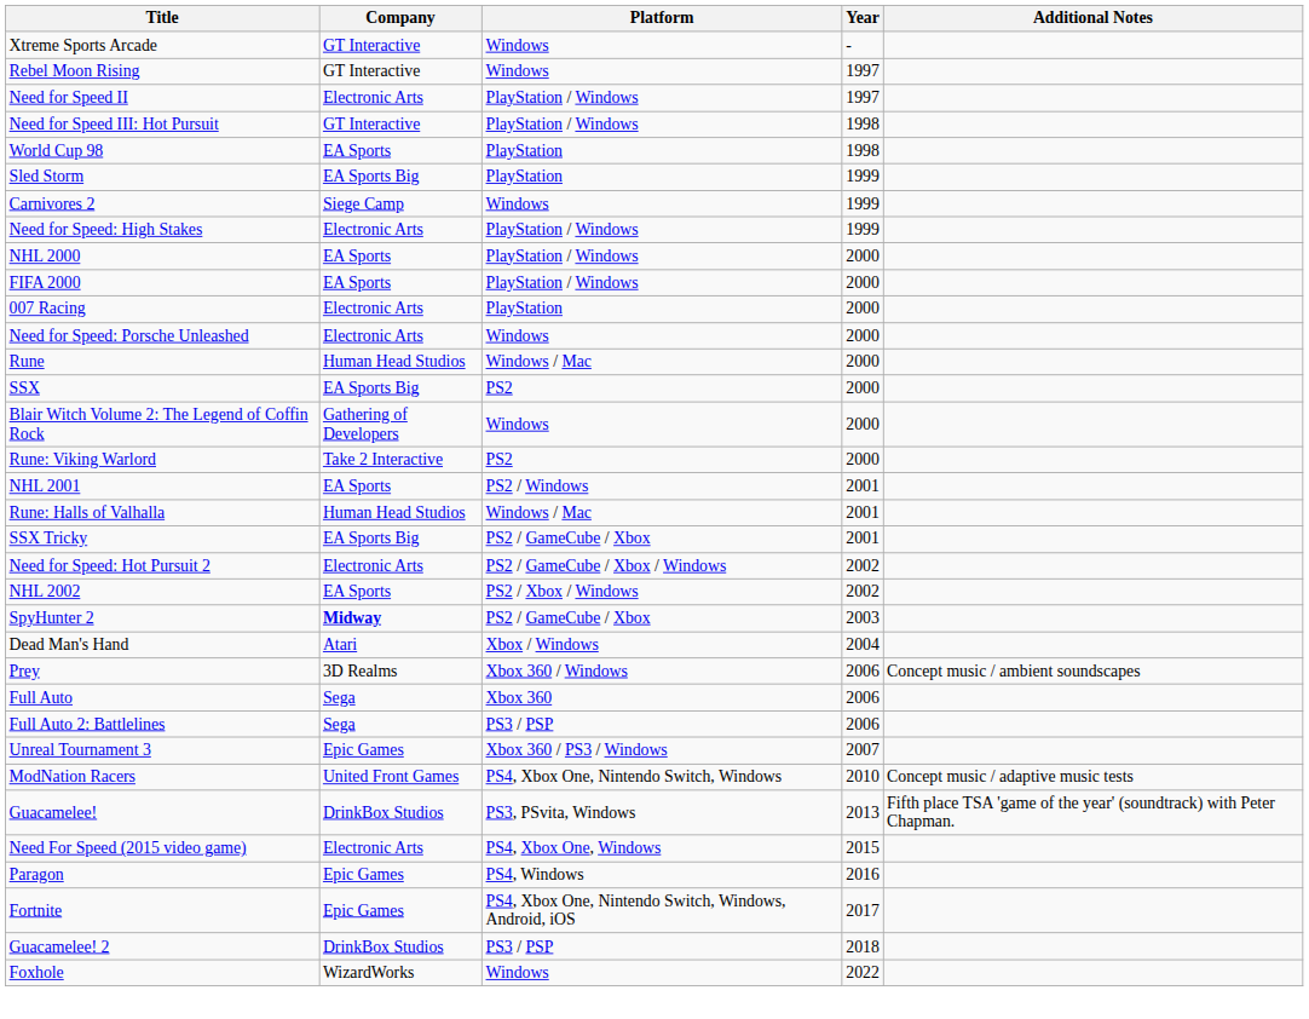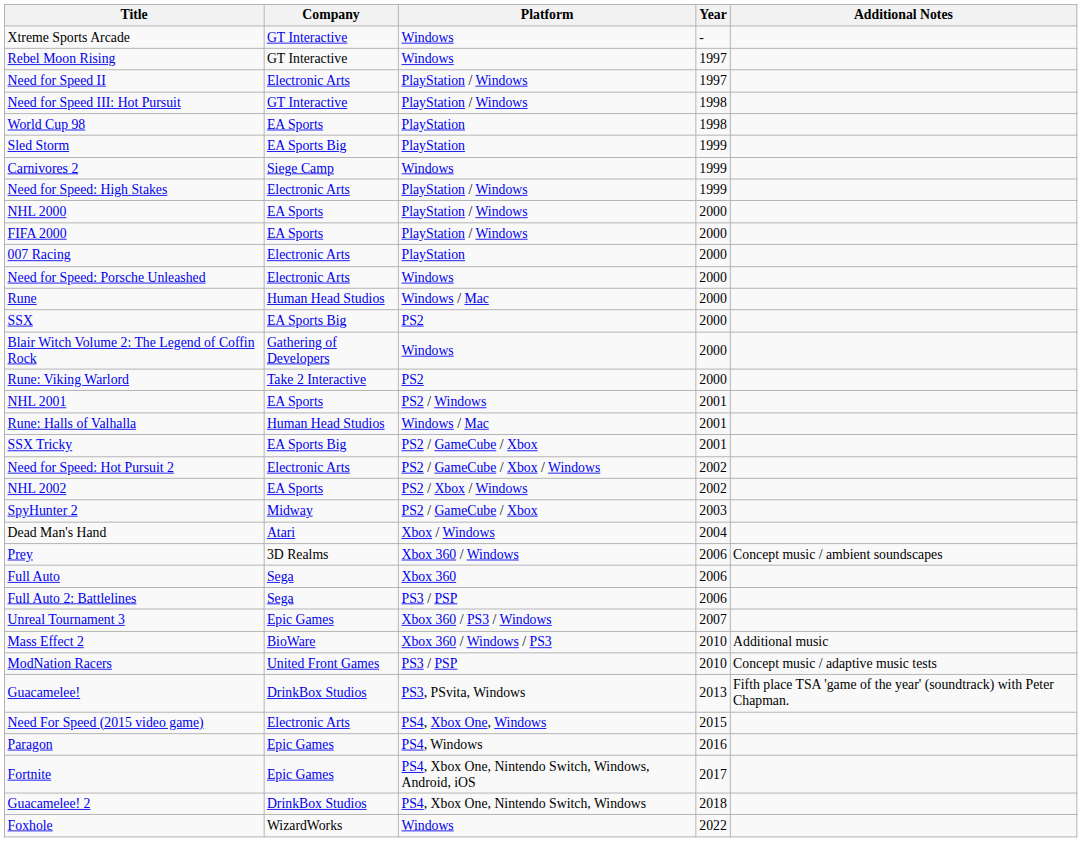 <table class="wikitable">
 <tr>
 <th>Title</th>
 <th>Company</th>
 <th>Platform</th>
 <th>Year</th>
 <th>Additional Notes</th>
 </tr>
 <tr>
 <td>Xtreme Sports Arcade</td>
 <td><a href='#'>GT Interactive</a></td>
 <td><a href='#'>Windows</a></td>
 <td>-</td>
 <td></td>
 </tr>
 <tr>
 <td><a href='#'>Rebel Moon Rising</a></td>
 <td>GT Interactive</td>
 <td><a href='#'>Windows</a></td>
 <td>1997</td>
 <td></td>
 </tr>
 <tr>
 <td><a href='#'>Need for Speed II</a></td>
 <td><a href='#'>Electronic Arts</a></td>
 <td><a href='#'>PlayStation</a> / <a href='#'>Windows</a></td>
 <td>1997</td>
 <td></td>
 </tr>
 <tr>
 <td><a href='#'>Need for Speed III: Hot Pursuit</a></td>
 <td><a href='#'>GT Interactive</a></td>
 <td><a href='#'>PlayStation</a> / <a href='#'>Windows</a></td>
 <td>1998</td>
 <td></td>
 </tr>
 <tr>
 <td><a href='#'>World Cup 98</a></td>
 <td><a href='#'>EA Sports</a></td>
 <td><a href='#'>PlayStation</a></td>
 <td>1998</td>
 <td></td>
 </tr>
 <tr>
 <td><a href='#'>Sled Storm</a></td>
 <td><a href='#'>EA Sports Big</a></td>
 <td><a href='#'>PlayStation</a></td>
 <td>1999</td>
 <td></td>
 </tr>
 <tr>
 <td><a href='#'>Carnivores 2</a></td>
 <td><a href='#'>Siege Camp</a></td>
 <td><a href='#'>Windows</a></td>
 <td>1999</td>
 <td></td>
 </tr>
 <tr>
 <td><a href='#'>Need for Speed: High Stakes</a></td>
 <td><a href='#'>Electronic Arts</a></td>
 <td><a href='#'>PlayStation</a> / <a href='#'>Windows</a></td>
 <td>1999</td>
 <td></td>
 </tr>
 <tr>
 <td><a href='#'>NHL 2000</a></td>
 <td><a href='#'>EA Sports</a></td>
 <td><a href='#'>PlayStation</a> / <a href='#'>Windows</a></td>
 <td>2000</td>
 <td></td>
 </tr>
 <tr>
 <td><a href='#'>FIFA 2000</a></td>
 <td><a href='#'>EA Sports</a></td>
 <td><a href='#'>PlayStation</a> / <a href='#'>Windows</a></td>
 <td>2000</td>
 <td></td>
 </tr>
 <tr>
 <td><a href='#'>007 Racing</a></td>
 <td><a href='#'>Electronic Arts</a></td>
 <td><a href='#'>PlayStation</a></td>
 <td>2000</td>
 <td></td>
 </tr>
 <tr>
 <td><a href='#'>Need for Speed: Porsche Unleashed</a></td>
 <td><a href='#'>Electronic Arts</a></td>
 <td><a href='#'>Windows</a></td>
 <td>2000</td>
 <td></td>
 </tr>
 <tr>
 <td><a href='#'>Rune</a></td>
 <td><a href='#'>Human Head Studios</a></td>
 <td><a href='#'>Windows</a> / <a href='#'>Mac</a></td>
 <td>2000</td>
 <td></td>
 </tr>
 <tr>
 <td><a href='#'>SSX</a></td>
 <td><a href='#'>EA Sports Big</a></td>
 <td><a href='#'>PS2</a></td>
 <td>2000</td>
 <td></td>
 </tr>
 <tr>
 <td><a href='#'>Blair Witch Volume 2: The Legend of Coffin Rock</a></td>
 <td><a href='#'>Gathering of Developers</a></td>
 <td><a href='#'>Windows</a></td>
 <td>2000</td>
 <td></td>
 </tr>
 <tr>
 <td><a href='#'>Rune: Viking Warlord</a></td>
 <td><a href='#'>Take 2 Interactive</a></td>
 <td><a href='#'>PS2</a></td>
 <td>2000</td>
 <td></td>
 </tr>
 <tr>
 <td><a href='#'>NHL 2001</a></td>
 <td><a href='#'>EA Sports</a></td>
 <td><a href='#'>PS2</a> / <a href='#'>Windows</a></td>
 <td>2001</td>
 <td></td>
 </tr>
 <tr>
 <td><a href='#'>Rune: Halls of Valhalla</a></td>
 <td><a href='#'>Human Head Studios</a></td>
 <td><a href='#'>Windows</a> / <a href='#'>Mac</a></td>
 <td>2001</td>
 <td></td>
 </tr>
 <tr>
 <td><a href='#'>SSX Tricky</a></td>
 <td><a href='#'>EA Sports Big</a></td>
 <td><a href='#'>PS2</a> / <a href='#'>GameCube</a> / <a href='#'>Xbox</a></td>
 <td>2001</td>
 <td></td>
 </tr>
 <tr>
 <td><a href='#'>Need for Speed: Hot Pursuit 2</a></td>
 <td><a href='#'>Electronic Arts</a></td>
 <td><a href='#'>PS2</a> / <a href='#'>GameCube</a> / <a href='#'>Xbox</a> / <a href='#'>Windows</a></td>
 <td>2002</td>
 <td></td>
 </tr>
 <tr>
 <td><a href='#'>NHL 2002</a></td>
 <td><a href='#'>EA Sports</a></td>
 <td><a href='#'>PS2</a> / <a href='#'>Xbox</a> / <a href='#'>Windows</a></td>
 <td>2002</td>
 <td></td>
 </tr>
 <tr>
 <td><a href='#'>SpyHunter 2</a></td>
-<td><strong><a href='#'>Midway</a></strong></td>
+<td><a href='#'>Midway</a></td>
 <td><a href='#'>PS2</a> / <a href='#'>GameCube</a> / <a href='#'>Xbox</a></td>
 <td>2003</td>
 <td></td>
 </tr>
 <tr>
 <td>Dead Man's Hand</td>
 <td><a href='#'>Atari</a></td>
 <td><a href='#'>Xbox</a> / <a href='#'>Windows</a></td>
 <td>2004</td>
 <td></td>
 </tr>
 <tr>
 <td><a href='#'>Prey</a></td>
 <td>3D Realms</td>
 <td><a href='#'>Xbox 360</a> / <a href='#'>Windows</a></td>
 <td>2006</td>
 <td>Concept music / ambient soundscapes</td>
 </tr>
 <tr>
 <td><a href='#'>Full Auto</a></td>
 <td><a href='#'>Sega</a></td>
 <td><a href='#'>Xbox 360</a></td>
 <td>2006</td>
 <td></td>
 </tr>
 <tr>
 <td><a href='#'>Full Auto 2: Battlelines</a></td>
 <td><a href='#'>Sega</a></td>
 <td><a href='#'>PS3</a> / <a href='#'>PSP</a></td>
 <td>2006</td>
 <td></td>
 </tr>
 <tr>
 <td><a href='#'>Unreal Tournament 3</a></td>
 <td><a href='#'>Epic Games</a></td>
 <td><a href='#'>Xbox 360</a> / <a href='#'>PS3</a> / <a href='#'>Windows</a></td>
 <td>2007</td>
 <td></td>
 </tr>
 <tr>
+<td><a href='#'>Mass Effect 2</a></td>
+<td><a href='#'>BioWare</a></td>
+<td><a href='#'>Xbox 360</a> / <a href='#'>Windows</a> / <a href='#'>PS3</a></td>
+<td>2010</td>
+<td>Additional music</td>
+</tr>
+<tr>
 <td><a href='#'>ModNation Racers</a></td>
 <td><a href='#'>United Front Games</a></td>
-<td><a href='#'>PS4</a>, Xbox One, Nintendo Switch, Windows</td>
+<td><a href='#'>PS3</a> / <a href='#'>PSP</a></td>
 <td>2010</td>
 <td>Concept music / adaptive music tests</td>
 </tr>
 <tr>
 <td><a href='#'>Guacamelee!</a></td>
 <td><a href='#'>DrinkBox Studios</a></td>
 <td><a href='#'>PS3</a>, PSvita, Windows</td>
 <td>2013</td>
 <td>Fifth place TSA 'game of the year' (soundtrack) with Peter Chapman.</td>
 </tr>
 <tr>
 <td><a href='#'>Need For Speed (2015 video game)</a></td>
 <td><a href='#'>Electronic Arts</a></td>
 <td><a href='#'>PS4</a>, <a href='#'>Xbox One</a>, <a href='#'>Windows</a></td>
 <td>2015</td>
 <td></td>
 </tr>
 <tr>
 <td><a href='#'>Paragon</a></td>
 <td><a href='#'>Epic Games</a></td>
 <td><a href='#'>PS4</a>, Windows</td>
 <td>2016</td>
 <td></td>
 </tr>
 <tr>
 <td><a href='#'>Fortnite</a></td>
 <td><a href='#'>Epic Games</a></td>
 <td><a href='#'>PS4</a>, Xbox One, Nintendo Switch, Windows, Android, iOS</td>
 <td>2017</td>
 <td></td>
 </tr>
 <tr>
 <td><a href='#'>Guacamelee! 2</a></td>
 <td><a href='#'>DrinkBox Studios</a></td>
-<td><a href='#'>PS3</a> / <a href='#'>PSP</a></td>
+<td><a href='#'>PS4</a>, Xbox One, Nintendo Switch, Windows</td>
 <td>2018</td>
 <td></td>
 </tr>
 <tr>
 <td><a href='#'>Foxhole</a></td>
 <td>WizardWorks</td>
 <td><a href='#'>Windows</a></td>
 <td>2022</td>
 <td></td>
 </tr>
 </table>
